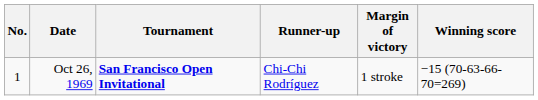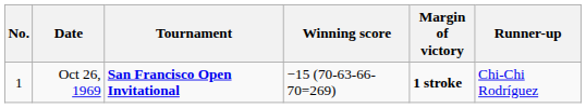 <table class="wikitable" style="font-size:95%">
 <tr>
 <th>No.</th>
 <th>Date</th>
 <th>Tournament</th>
+<th>Winning score</th>
+<th>Margin of<br>victory</th>
 <th>Runner-up</th>
-<th>Margin of<br>victory</th>
-<th>Winning score</th>
 </tr>
 <tr>
 <td align=center>1</td>
 <td align=right>Oct 26, <a href='#'>1969</a></td>
 <td><strong><a href='#'>San Francisco Open Invitational</a></strong></td>
+<td>−15 (70-63-66-70=269)</td>
+<td><strong>1 stroke</strong></td>
 <td> <a href='#'>Chi-Chi Rodríguez</a></td>
-<td>1 stroke</td>
-<td>−15 (70-63-66-70=269)</td>
 </tr>
 </table>
